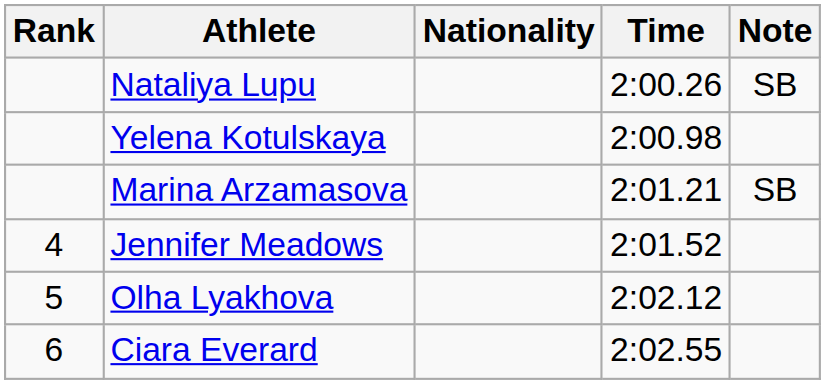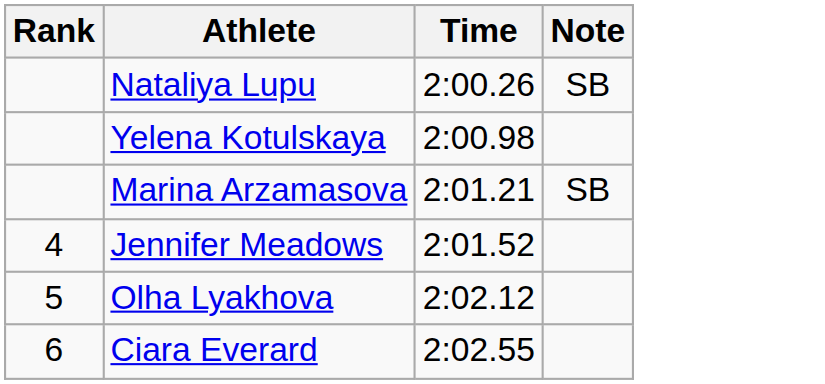 <table class="wikitable sortable" style="text-align:center">
 <tr>
 <th>Rank</th>
 <th>Athlete</th>
-<th>Nationality</th>
 <th>Time</th>
 <th>Note</th>
 </tr>
 <tr>
 <td></td>
 <td align=left><a href='#'>Nataliya Lupu</a></td>
-<td align=left></td>
 <td>2:00.26</td>
 <td>SB</td>
 </tr>
 <tr>
 <td></td>
 <td align=left><a href='#'>Yelena Kotulskaya</a></td>
-<td align=left></td>
 <td>2:00.98</td>
 <td></td>
 </tr>
 <tr>
 <td></td>
 <td align=left><a href='#'>Marina Arzamasova</a></td>
-<td align=left></td>
 <td>2:01.21</td>
 <td>SB</td>
 </tr>
 <tr>
 <td>4</td>
 <td align=left><a href='#'>Jennifer Meadows</a></td>
-<td align=left></td>
 <td>2:01.52</td>
 <td></td>
 </tr>
 <tr>
 <td>5</td>
 <td align=left><a href='#'>Olha Lyakhova</a></td>
-<td align=left></td>
 <td>2:02.12</td>
 <td></td>
 </tr>
 <tr>
 <td>6</td>
 <td align=left><a href='#'>Ciara Everard</a></td>
-<td align=left></td>
 <td>2:02.55</td>
 <td></td>
 </tr>
 </table>
